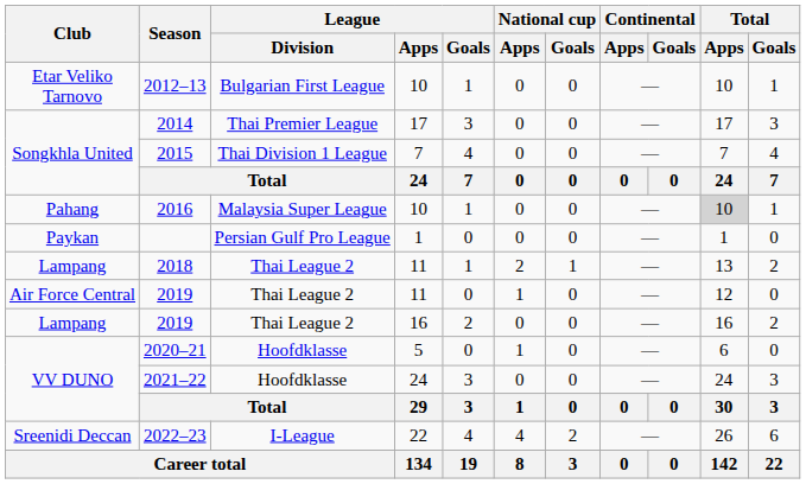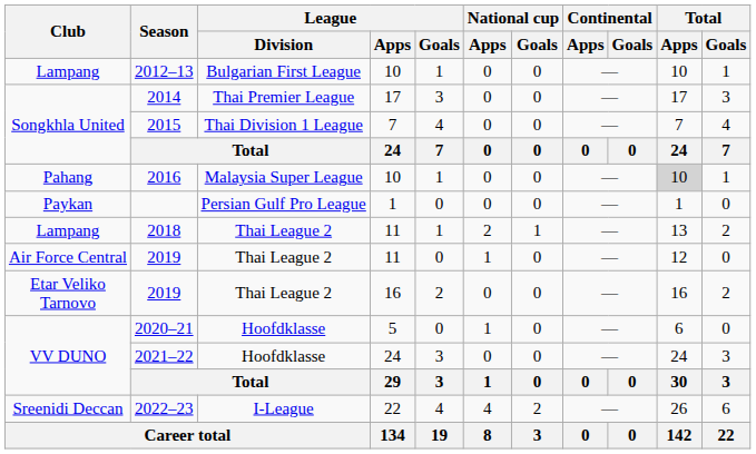 <table class="wikitable" style="text-align: center;">
 <tr>
 <th rowspan="2">Club</th>
 <th rowspan="2">Season</th>
 <th colspan="3">League</th>
 <th colspan="2">National cup</th>
 <th colspan="2">Continental</th>
 <th colspan="2">Total</th>
 </tr>
 <tr>
 <th>Division</th>
 <th>Apps</th>
 <th>Goals</th>
 <th>Apps</th>
 <th>Goals</th>
 <th>Apps</th>
 <th>Goals</th>
 <th>Apps</th>
 <th>Goals</th>
 </tr>
 <tr>
-<td rowspan="1"><a href='#'>Etar Veliko <br>Tarnovo</a></td>
+<td><a href='#'>Lampang</a></td>
 <td><a href='#'>2012–13</a></td>
 <td rowspan="1"><a href='#'>Bulgarian First League</a></td>
 <td>10</td>
 <td>1</td>
 <td>0</td>
 <td>0</td>
 <td colspan="2">—</td>
 <td>10</td>
 <td>1</td>
 </tr>
 <tr>
 <td rowspan="3"><a href='#'>Songkhla United</a></td>
 <td><a href='#'>2014</a></td>
 <td rowspan="1"><a href='#'>Thai Premier League</a></td>
 <td>17</td>
 <td>3</td>
 <td>0</td>
 <td>0</td>
 <td colspan="2">—</td>
 <td>17</td>
 <td>3</td>
 </tr>
 <tr>
 <td><a href='#'>2015</a></td>
 <td rowspan="1"><a href='#'>Thai Division 1 League</a></td>
 <td>7</td>
 <td>4</td>
 <td>0</td>
 <td>0</td>
 <td colspan="2">—</td>
 <td>7</td>
 <td>4</td>
 </tr>
 <tr>
 <th colspan="2">Total</th>
 <th>24</th>
 <th>7</th>
 <th>0</th>
 <th>0</th>
 <th>0</th>
 <th>0</th>
 <th>24</th>
 <th>7</th>
 </tr>
 <tr>
 <td rowspan="1"><a href='#'>Pahang</a></td>
 <td><a href='#'>2016</a></td>
 <td rowspan="1"><a href='#'>Malaysia Super League</a></td>
 <td>10</td>
 <td>1</td>
 <td>0</td>
 <td>0</td>
 <td colspan="2">—</td>
 <td style="background: lightgrey;">10</td>
 <td>1</td>
 </tr>
 <tr>
 <td rowspan="1"><a href='#'>Paykan</a></td>
 <td></td>
 <td rowspan="1"><a href='#'>Persian Gulf Pro League</a></td>
 <td>1</td>
 <td>0</td>
 <td>0</td>
 <td>0</td>
 <td colspan="2">—</td>
 <td>1</td>
 <td>0</td>
 </tr>
 <tr>
 <td rowspan="1"><a href='#'>Lampang</a></td>
 <td><a href='#'>2018</a></td>
 <td><a href='#'>Thai League 2</a></td>
 <td>11</td>
 <td>1</td>
 <td>2</td>
 <td>1</td>
 <td colspan="2">—</td>
 <td>13</td>
 <td>2</td>
 </tr>
 <tr>
 <td><a href='#'>Air Force Central</a></td>
 <td><a href='#'>2019</a></td>
 <td>Thai League 2</td>
 <td>11</td>
 <td>0</td>
 <td>1</td>
 <td>0</td>
 <td colspan="2">—</td>
 <td>12</td>
 <td>0</td>
 </tr>
 <tr>
-<td><a href='#'>Lampang</a></td>
+<td rowspan="1"><a href='#'>Etar Veliko <br>Tarnovo</a></td>
 <td><a href='#'>2019</a></td>
 <td>Thai League 2</td>
 <td>16</td>
 <td>2</td>
 <td>0</td>
 <td>0</td>
 <td colspan="2">—</td>
 <td>16</td>
 <td>2</td>
 </tr>
 <tr>
 <td rowspan="3"><a href='#'>VV DUNO</a></td>
 <td><a href='#'>2020–21</a></td>
 <td><a href='#'>Hoofdklasse</a></td>
 <td>5</td>
 <td>0</td>
 <td>1</td>
 <td>0</td>
 <td colspan="2">—</td>
 <td>6</td>
 <td>0</td>
 </tr>
 <tr>
 <td><a href='#'>2021–22</a></td>
 <td>Hoofdklasse</td>
 <td>24</td>
 <td>3</td>
 <td>0</td>
 <td>0</td>
 <td colspan="2">—</td>
 <td>24</td>
 <td>3</td>
 </tr>
 <tr>
 <th colspan="2">Total</th>
 <th>29</th>
 <th>3</th>
 <th>1</th>
 <th>0</th>
 <th>0</th>
 <th>0</th>
 <th>30</th>
 <th>3</th>
 </tr>
 <tr>
 <td rowspan="1"><a href='#'>Sreenidi Deccan</a></td>
 <td><a href='#'>2022–23</a></td>
 <td rowspan="1"><a href='#'>I-League</a></td>
 <td>22</td>
 <td>4</td>
 <td>4</td>
 <td>2</td>
 <td colspan="2">—</td>
 <td>26</td>
 <td>6</td>
 </tr>
 <tr>
 <th colspan="3">Career total</th>
 <th>134</th>
 <th>19</th>
 <th>8</th>
 <th>3</th>
 <th>0</th>
 <th>0</th>
 <th>142</th>
 <th>22</th>
 </tr>
 </table>
